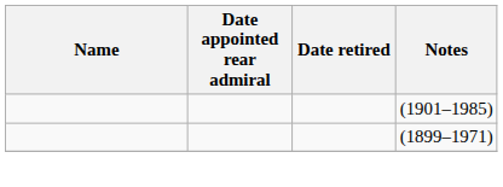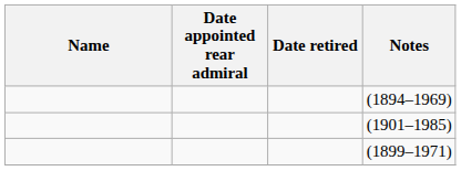 <table class="wikitable sortable">
 <tr>
 <th width = 155>Name</th>
 <th width = 85>Date appointed rear admiral</th>
 <th class="unsortable" width = 85>Date retired</th>
 <th class="unsortable">Notes</th>
+</tr>
+<tr valign=top>
+<td></td>
+<td align="right">  </td>
+<td align="right">  </td>
+<td>(1894–1969)</td>
 </tr>
 <tr valign=top>
 <td></td>
 <td align="right">  </td>
 <td align="right">  </td>
 <td>(1901–1985)</td>
 </tr>
 <tr valign=top>
 <td></td>
 <td align="right">  </td>
 <td align="right">  </td>
 <td>(1899–1971)</td>
 </tr>
 <tr>
 </tr>
 </table>
